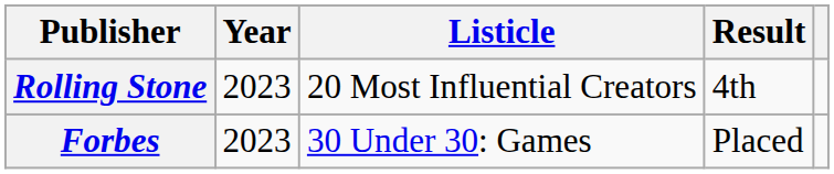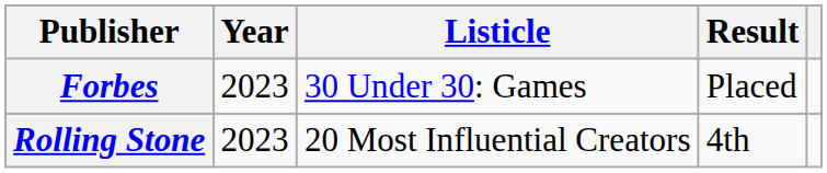 <table class="wikitable plainrowheaders sortable">
 <tr>
 <th scope="col">Publisher</th>
 <th scope="col">Year</th>
 <th scope="col"><a href='#'>Listicle</a></th>
 <th scope="col">Result</th>
 <th class="unsortable" scope="col"></th>
 </tr>
 <tr>
+<th scope="row"><em><a href='#'>Forbes</a></em></th>
+<td>2023</td>
+<td><a href='#'>30 Under 30</a>: Games</td>
+<td>Placed</td>
+<td align="center"></td>
+</tr>
+<tr>
 <th scope="row"><em><a href='#'>Rolling Stone</a></em></th>
 <td>2023</td>
 <td>20 Most Influential Creators</td>
 <td>4th</td>
 <td align="center"></td>
 </tr>
-<tr>
-<th scope="row"><em><a href='#'>Forbes</a></em></th>
-<td>2023</td>
-<td><a href='#'>30 Under 30</a>: Games</td>
-<td>Placed</td>
-<td align="center"></td>
-</tr>
 </table>
